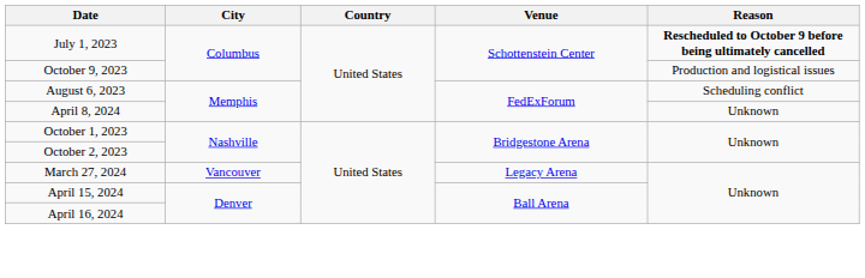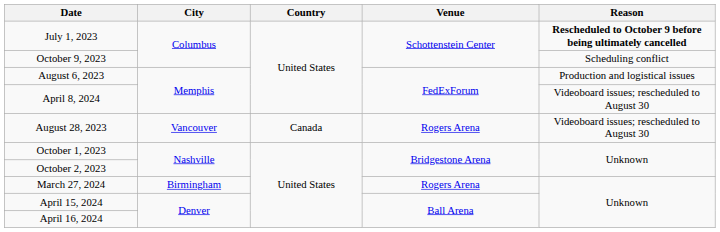 <table class="wikitable plainrowheaders" style="text-align:center;">
 <tr>
 <th scope="col" style="width:12em;">Date</th>
 <th scope="col" style="width:10em;">City</th>
 <th scope="col" style="width:10em;">Country</th>
 <th scope="col" style="width:16em;">Venue</th>
 <th scope="col" style="width:16em;">Reason</th>
 </tr>
 <tr>
 <td>July 1, 2023</td>
 <td rowspan="2"><a href='#'>Columbus</a></td>
 <td rowspan="4">United States</td>
 <td rowspan="2"><a href='#'>Schottenstein Center</a></td>
 <td><strong>Rescheduled to October 9 before being ultimately cancelled</strong></td>
 </tr>
 <tr>
 <td>October 9, 2023</td>
-<td>Production and logistical issues</td>
+<td>Scheduling conflict</td>
 </tr>
 <tr>
 <td>August 6, 2023</td>
 <td rowspan="2"><a href='#'>Memphis</a></td>
 <td rowspan="2"><a href='#'>FedExForum</a></td>
-<td>Scheduling conflict</td>
+<td>Production and logistical issues</td>
 </tr>
 <tr>
 <td>April 8, 2024</td>
-<td>Unknown</td>
+<td>Videoboard issues; rescheduled to August 30</td>
+</tr>
+<tr>
+<td>August 28, 2023</td>
+<td><a href='#'>Vancouver</a></td>
+<td>Canada</td>
+<td><a href='#'>Rogers Arena</a></td>
+<td>Videoboard issues; rescheduled to August 30</td>
 </tr>
 <tr>
 <td>October 1, 2023</td>
 <td rowspan="2"><a href='#'>Nashville</a></td>
 <td rowspan="6">United States</td>
 <td rowspan="2"><a href='#'>Bridgestone Arena</a></td>
 <td rowspan="2">Unknown</td>
 </tr>
 <tr>
 <td>October 2, 2023</td>
 </tr>
 <tr>
 <td>March 27, 2024</td>
-<td><a href='#'>Vancouver</a></td>
-<td><a href='#'>Legacy Arena</a></td>
+<td><a href='#'>Birmingham</a></td>
+<td><a href='#'>Rogers Arena</a></td>
 <td rowspan="4">Unknown</td>
 </tr>
 <tr>
 <td>April 15, 2024</td>
 <td rowspan="2"><a href='#'>Denver</a></td>
 <td rowspan="2"><a href='#'>Ball Arena</a></td>
 </tr>
 <tr>
 <td>April 16, 2024</td>
 </tr>
 </table>
